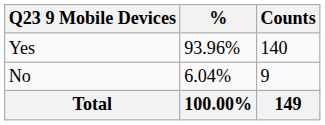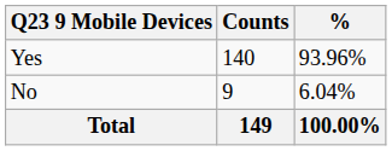 <table class="wikitable sortable">
 <tr>
 <th>Q23 9 Mobile Devices</th>
+<th>Counts</th>
 <th>%</th>
-<th>Counts</th>
 </tr>
 <tr>
 <td>Yes</td>
+<td>140</td>
 <td>93.96%</td>
-<td>140</td>
 </tr>
 <tr>
 <td>No</td>
+<td>9</td>
 <td>6.04%</td>
-<td>9</td>
 </tr>
 <tr>
 <th>Total</th>
+<th>149</th>
 <th>100.00%</th>
-<th>149</th>
 </tr>
 </table>
